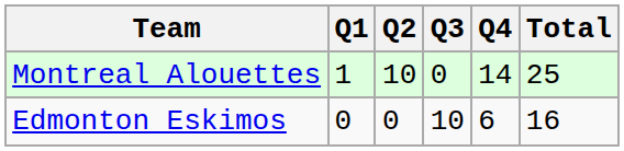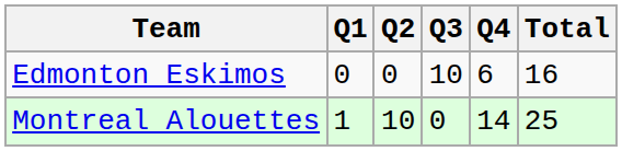 <table class="wikitable">
 <tr>
 <th>Team</th>
 <th>Q1</th>
 <th>Q2</th>
 <th>Q3</th>
 <th>Q4</th>
 <th>Total</th>
 </tr>
+<tr>
+<td><a href='#'>Edmonton Eskimos</a></td>
+<td>0</td>
+<td>0</td>
+<td>10</td>
+<td>6</td>
+<td>16</td>
+</tr>
 <tr style="background-color:#DDFFDD">
 <td><a href='#'>Montreal Alouettes</a></td>
 <td>1</td>
 <td>10</td>
 <td>0</td>
 <td>14</td>
 <td>25</td>
 </tr>
-<tr>
-<td><a href='#'>Edmonton Eskimos</a></td>
-<td>0</td>
-<td>0</td>
-<td>10</td>
-<td>6</td>
-<td>16</td>
-</tr>
 </table>
